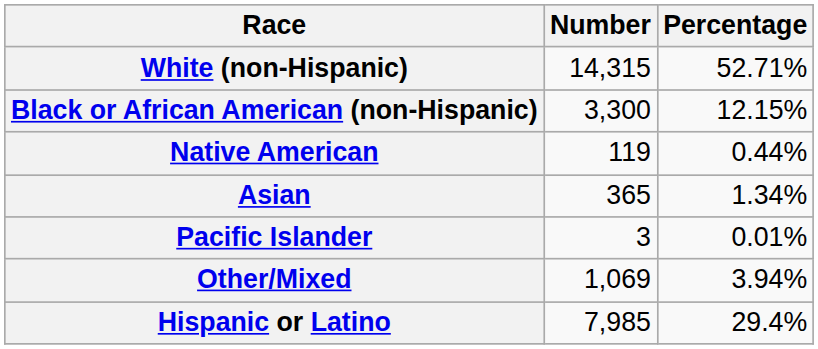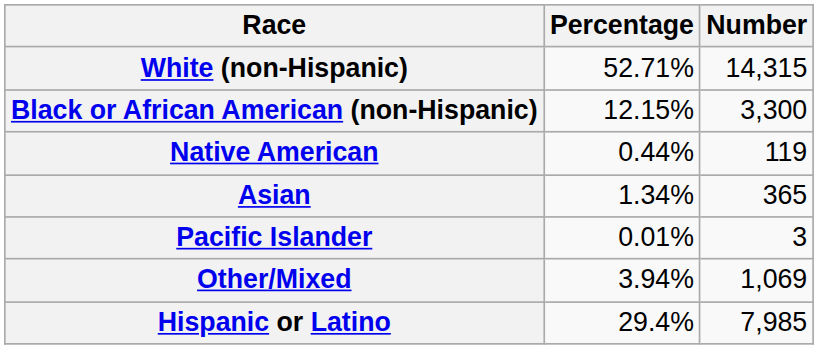 <table class="wikitable" style="text-align:right">
 <tr>
 <th scope="col">Race</th>
+<th scope="col">Percentage</th>
 <th scope="col">Number</th>
-<th scope="col">Percentage</th>
 </tr>
 <tr>
 <th scope="row"><a href='#'>White</a> (non-Hispanic)</th>
+<td>52.71%</td>
 <td>14,315</td>
-<td>52.71%</td>
 </tr>
 <tr>
 <th scope="row"><a href='#'>Black or African American</a> (non-Hispanic)</th>
+<td>12.15%</td>
 <td>3,300</td>
-<td>12.15%</td>
 </tr>
 <tr>
 <th scope="row"><a href='#'>Native American</a></th>
+<td>0.44%</td>
 <td>119</td>
-<td>0.44%</td>
 </tr>
 <tr>
 <th scope="row"><a href='#'>Asian</a></th>
+<td>1.34%</td>
 <td>365</td>
-<td>1.34%</td>
 </tr>
 <tr>
 <th scope="row"><a href='#'>Pacific Islander</a></th>
+<td>0.01%</td>
 <td>3</td>
-<td>0.01%</td>
 </tr>
 <tr>
 <th scope="row"><a href='#'>Other/Mixed</a></th>
+<td>3.94%</td>
 <td>1,069</td>
-<td>3.94%</td>
 </tr>
 <tr>
 <th scope="row"><a href='#'>Hispanic</a> or <a href='#'>Latino</a></th>
+<td>29.4%</td>
 <td>7,985</td>
-<td>29.4%</td>
 </tr>
 </table>
